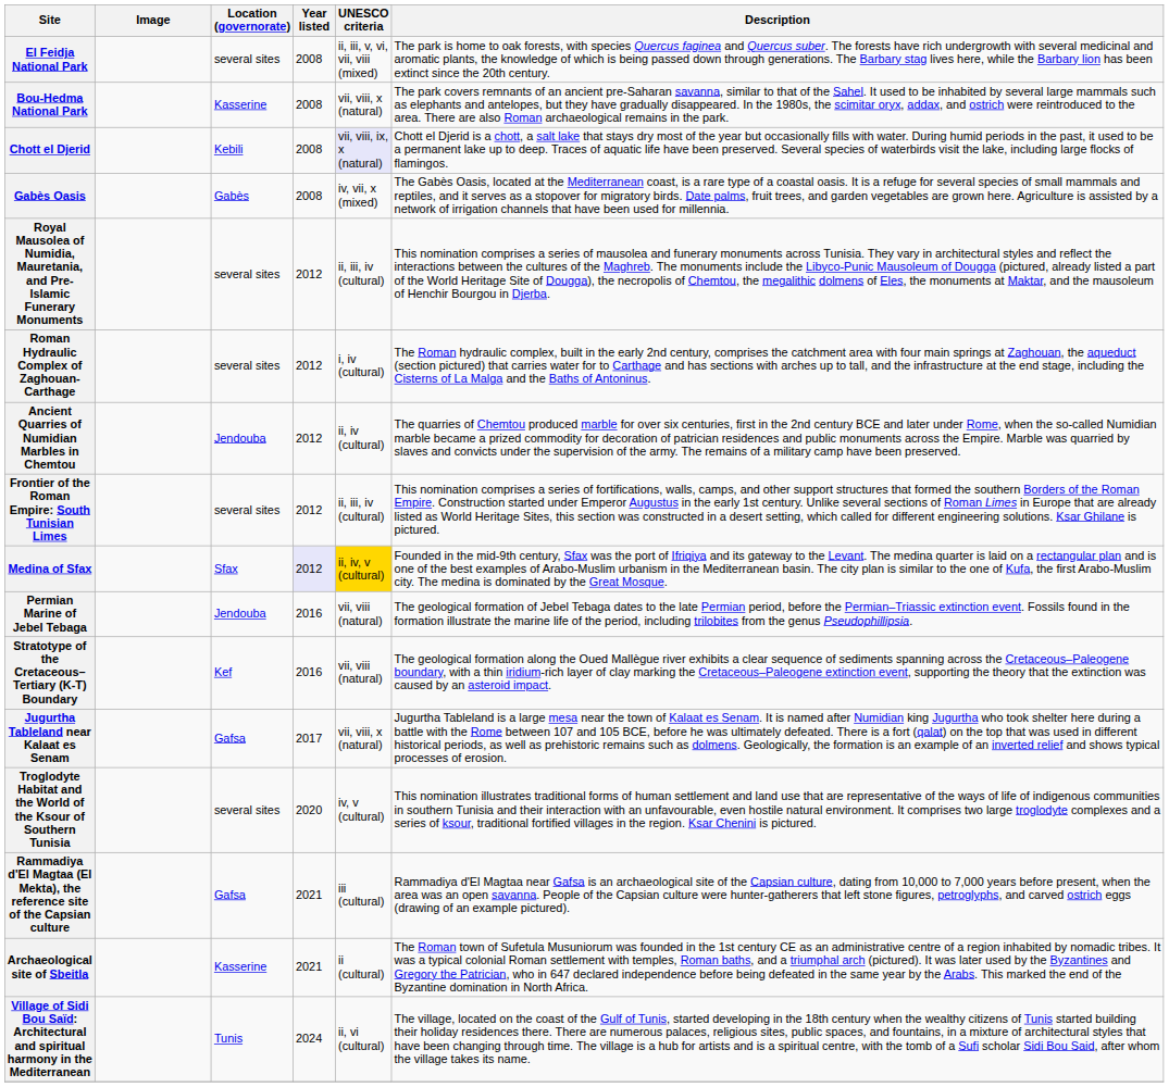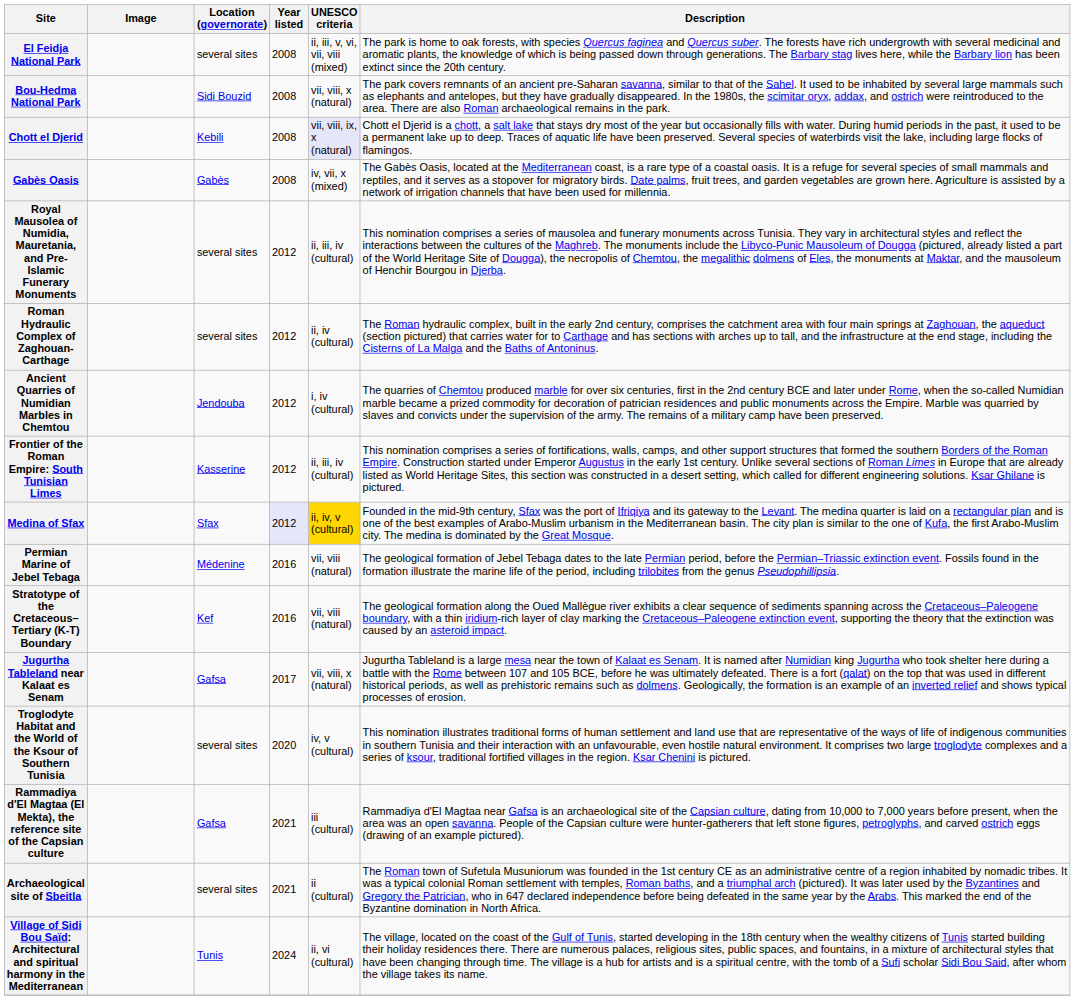 <table class="wikitable sortable plainrowheaders">
 <tr>
 <th style="width:100px;" scope="col">Site</th>
 <th class="unsortable" style="width:150px;" scope="col">Image</th>
 <th style="width:80px;" scope="col">Location (<a href='#'>governorate</a>)</th>
 <th style="width:50px;" scope="col">Year listed</th>
 <th style="width:60px;" scope="col">UNESCO criteria</th>
 <th scope="col" class="unsortable">Description</th>
 </tr>
 <tr>
 <th scope="row"><a href='#'>El Feidja National Park</a></th>
 <td></td>
 <td>several sites</td>
 <td>2008</td>
 <td>ii, iii, v, vi, vii, viii (mixed)</td>
 <td>The park is home to oak forests, with species <em><a href='#'>Quercus faginea</a></em> and <em><a href='#'>Quercus suber</a></em>. The forests have rich undergrowth with several medicinal and aromatic plants, the knowledge of which is being passed down through generations. The <a href='#'>Barbary stag</a> lives here, while the <a href='#'>Barbary lion</a> has been extinct since the 20th century.</td>
 </tr>
 <tr>
 <th scope="row"><a href='#'>Bou-Hedma National Park</a></th>
 <td></td>
-<td><a href='#'>Kasserine</a></td>
+<td><a href='#'>Sidi Bouzid</a></td>
 <td>2008</td>
 <td>vii, viii, x (natural)</td>
 <td>The park covers remnants of an ancient pre-Saharan <a href='#'>savanna</a>, similar to that of the <a href='#'>Sahel</a>. It used to be inhabited by several large mammals such as elephants and antelopes, but they have gradually disappeared. In the 1980s, the <a href='#'>scimitar oryx</a>, <a href='#'>addax</a>, and <a href='#'>ostrich</a> were reintroduced to the area. There are also <a href='#'>Roman</a> archaeological remains in the park.</td>
 </tr>
 <tr>
 <th scope="row"><a href='#'>Chott el Djerid</a></th>
 <td></td>
 <td><a href='#'>Kebili</a></td>
 <td>2008</td>
 <td style="background: lavender;">vii, viii, ix, x (natural)</td>
 <td>Chott el Djerid is a <a href='#'>chott</a>, a <a href='#'>salt lake</a> that stays dry most of the year but occasionally fills with water. During humid periods in the past, it used to be a permanent lake up to  deep. Traces of aquatic life have been preserved. Several species of waterbirds visit the lake, including large flocks of flamingos.</td>
 </tr>
 <tr>
 <th scope="row"><a href='#'>Gabès Oasis</a></th>
 <td></td>
 <td><a href='#'>Gabès</a></td>
 <td>2008</td>
 <td>iv, vii, x (mixed)</td>
 <td>The Gabès Oasis, located at the <a href='#'>Mediterranean</a> coast, is a rare type of a coastal oasis. It is a refuge for several species of small mammals and reptiles, and it serves as a stopover for migratory birds. <a href='#'>Date palms</a>, fruit trees, and garden vegetables are grown here. Agriculture is assisted by a network of irrigation channels that have been used for millennia.</td>
 </tr>
 <tr>
 <th scope="row">Royal Mausolea of Numidia, Mauretania, and Pre-Islamic Funerary Monuments</th>
 <td></td>
 <td>several sites</td>
 <td>2012</td>
 <td>ii, iii, iv (cultural)</td>
 <td>This nomination comprises a series of mausolea and funerary monuments across Tunisia. They vary in architectural styles and reflect the interactions between the cultures of the <a href='#'>Maghreb</a>. The monuments include the <a href='#'>Libyco-Punic Mausoleum of Dougga</a> (pictured, already listed a part of the World Heritage Site of <a href='#'>Dougga</a>), the necropolis of <a href='#'>Chemtou</a>, the <a href='#'>megalithic</a> <a href='#'>dolmens</a> of <a href='#'>Eles</a>, the monuments at <a href='#'>Maktar</a>, and the mausoleum of Henchir Bourgou in <a href='#'>Djerba</a>.</td>
 </tr>
 <tr>
 <th scope="row">Roman Hydraulic Complex of Zaghouan-Carthage</th>
 <td></td>
 <td>several sites</td>
 <td>2012</td>
-<td>i, iv (cultural)</td>
+<td>ii, iv (cultural)</td>
 <td>The <a href='#'>Roman</a> hydraulic complex, built in the early 2nd century, comprises the catchment area with four main springs at <a href='#'>Zaghouan</a>, the <a href='#'>aqueduct</a> (section pictured) that carries water for  to <a href='#'>Carthage</a> and has sections with arches up to  tall, and the infrastructure at the end stage, including the <a href='#'>Cisterns of La Malga</a> and the <a href='#'>Baths of Antoninus</a>.</td>
 </tr>
 <tr>
 <th scope="row">Ancient Quarries of Numidian Marbles in Chemtou</th>
 <td></td>
 <td><a href='#'>Jendouba</a></td>
 <td>2012</td>
-<td>ii, iv (cultural)</td>
+<td>i, iv (cultural)</td>
 <td>The quarries of <a href='#'>Chemtou</a> produced <a href='#'>marble</a> for over six centuries, first in the 2nd century BCE and later under <a href='#'>Rome</a>, when the so-called Numidian marble became a prized commodity for decoration of patrician residences and public monuments across the Empire. Marble was quarried by slaves and convicts under the supervision of the army. The remains of a military camp have been preserved.</td>
 </tr>
 <tr>
 <th scope="row">Frontier of the Roman Empire: <a href='#'>South Tunisian Limes</a></th>
 <td></td>
-<td>several sites</td>
+<td><a href='#'>Kasserine</a></td>
 <td>2012</td>
 <td>ii, iii, iv (cultural)</td>
 <td>This nomination comprises a series of fortifications, walls, camps, and other support structures that formed the southern <a href='#'>Borders of the Roman Empire</a>. Construction started under Emperor <a href='#'>Augustus</a> in the early 1st century. Unlike several sections of <a href='#'>Roman <em>Limes</em></a> in Europe that are already listed as World Heritage Sites, this section was constructed in a desert setting, which called for different engineering solutions. <a href='#'>Ksar Ghilane</a> is pictured.</td>
 </tr>
 <tr>
 <th scope="row"><a href='#'>Medina of Sfax</a></th>
 <td></td>
 <td><a href='#'>Sfax</a></td>
 <td style="background: lavender;">2012</td>
 <td style="background: gold;">ii, iv, v (cultural)</td>
 <td>Founded in the mid-9th century, <a href='#'>Sfax</a> was the port of <a href='#'>Ifriqiya</a> and its gateway to the <a href='#'>Levant</a>. The medina quarter is laid on a <a href='#'>rectangular plan</a> and is one of the best examples of Arabo-Muslim urbanism in the Mediterranean basin. The city plan is similar to the one of <a href='#'>Kufa</a>, the first Arabo-Muslim city. The medina is dominated by the <a href='#'>Great Mosque</a>.</td>
 </tr>
 <tr>
 <th scope="row">Permian Marine of Jebel Tebaga</th>
 <td></td>
-<td><a href='#'>Jendouba</a></td>
+<td><a href='#'>Médenine</a></td>
 <td>2016</td>
 <td>vii, viii (natural)</td>
 <td>The geological formation of Jebel Tebaga dates to the late <a href='#'>Permian</a> period, before the <a href='#'>Permian–Triassic extinction event</a>. Fossils found in the formation illustrate the marine life of the period, including <a href='#'>trilobites</a> from the genus <em><a href='#'>Pseudophillipsia</a></em>.</td>
 </tr>
 <tr>
 <th scope="row">Stratotype of the Cretaceous–Tertiary (K-T) Boundary</th>
 <td></td>
 <td><a href='#'>Kef</a></td>
 <td>2016</td>
 <td>vii, viii (natural)</td>
 <td>The geological formation along the Oued Mallègue river exhibits a clear sequence of sediments spanning across the <a href='#'>Cretaceous–Paleogene boundary</a>, with a thin <a href='#'>iridium</a>-rich layer of clay marking the <a href='#'>Cretaceous–Paleogene extinction event</a>, supporting the theory that the extinction was caused by an <a href='#'>asteroid impact</a>.</td>
 </tr>
 <tr>
 <th scope="row"><a href='#'>Jugurtha Tableland</a> near Kalaat es Senam</th>
 <td></td>
 <td><a href='#'>Gafsa</a></td>
 <td>2017</td>
 <td>vii, viii, x (natural)</td>
 <td>Jugurtha Tableland is a large <a href='#'>mesa</a> near the town of <a href='#'>Kalaat es Senam</a>. It is named after <a href='#'>Numidian</a> king <a href='#'>Jugurtha</a> who took shelter here during a battle with the <a href='#'>Rome</a> between 107 and 105 BCE, before he was ultimately defeated. There is a fort (<a href='#'>qalat</a>) on the top that was used in different historical periods, as well as prehistoric remains such as <a href='#'>dolmens</a>. Geologically, the formation is an example of an <a href='#'>inverted relief</a> and shows typical processes of erosion.</td>
 </tr>
 <tr>
 <th scope="row">Troglodyte Habitat and the World of the Ksour of Southern Tunisia</th>
 <td></td>
 <td>several sites</td>
 <td>2020</td>
 <td>iv, v (cultural)</td>
 <td>This nomination illustrates traditional forms of human settlement and land use that are representative of the ways of life of indigenous communities in southern Tunisia and their interaction with an unfavourable, even hostile natural environment. It comprises two large <a href='#'>troglodyte</a> complexes and a series of <a href='#'>ksour</a>, traditional fortified villages in the region. <a href='#'>Ksar Chenini</a> is pictured.</td>
 </tr>
 <tr>
 <th scope="row">Rammadiya d'El Magtaa (El Mekta), the reference site of the Capsian culture</th>
 <td></td>
 <td><a href='#'>Gafsa</a></td>
 <td>2021</td>
 <td>iii (cultural)</td>
 <td>Rammadiya d'El Magtaa near <a href='#'>Gafsa</a> is an archaeological site of the <a href='#'>Capsian culture</a>, dating from 10,000 to 7,000 years before present, when the area was an open <a href='#'>savanna</a>. People of the Capsian culture were hunter-gatherers that left stone figures, <a href='#'>petroglyphs</a>, and carved <a href='#'>ostrich</a> eggs (drawing of an example pictured).</td>
 </tr>
 <tr>
 <th scope="row">Archaeological site of <a href='#'>Sbeitla</a></th>
 <td></td>
-<td><a href='#'>Kasserine</a></td>
+<td>several sites</td>
 <td>2021</td>
 <td>ii (cultural)</td>
 <td>The <a href='#'>Roman</a> town of Sufetula Musuniorum was founded in the 1st century CE as an administrative centre of a region inhabited by nomadic tribes. It was a typical colonial Roman settlement with temples, <a href='#'>Roman baths</a>, and a <a href='#'>triumphal arch</a> (pictured). It was later used by the <a href='#'>Byzantines</a> and <a href='#'>Gregory the Patrician</a>, who in 647 declared independence before being defeated in the same year by the <a href='#'>Arabs</a>. This marked the end of the Byzantine domination in North Africa.</td>
 </tr>
 <tr>
 <th scope="row"><a href='#'>Village of Sidi Bou Saïd</a>: Architectural and spiritual harmony in the Mediterranean</th>
 <td></td>
 <td><a href='#'>Tunis</a></td>
 <td>2024</td>
 <td>ii, vi (cultural)</td>
 <td>The village, located on the coast of the <a href='#'>Gulf of Tunis</a>, started developing in the 18th century when the wealthy citizens of <a href='#'>Tunis</a> started building their holiday residences there. There are numerous palaces, religious sites, public spaces, and fountains, in a mixture of architectural styles that have been changing through time. The village is a hub for artists and is a spiritual centre, with the tomb of a <a href='#'>Sufi</a> scholar <a href='#'>Sidi Bou Said</a>, after whom the village takes its name.</td>
 </tr>
 <tr>
 </tr>
 </table>
